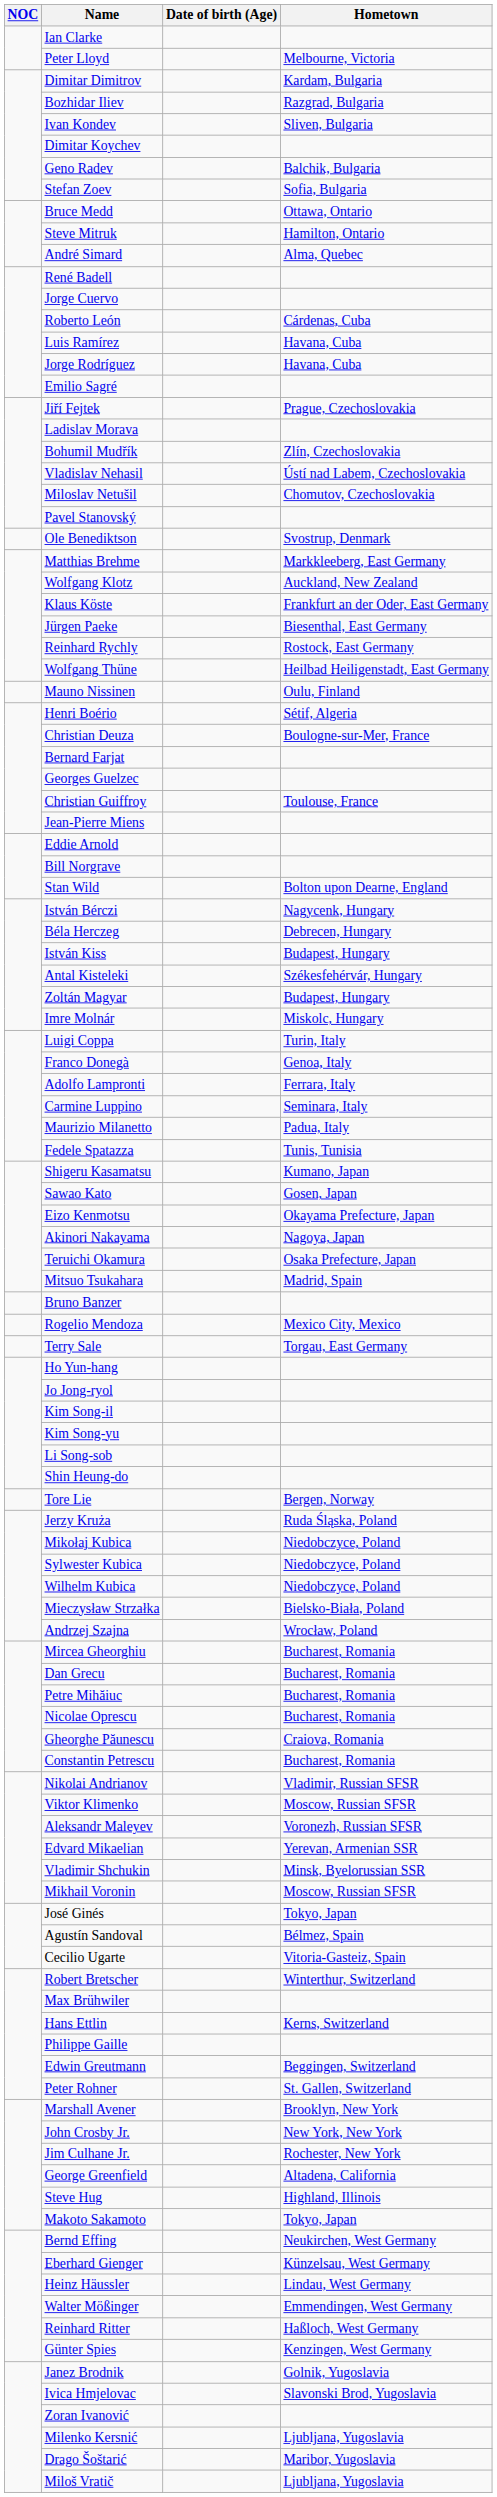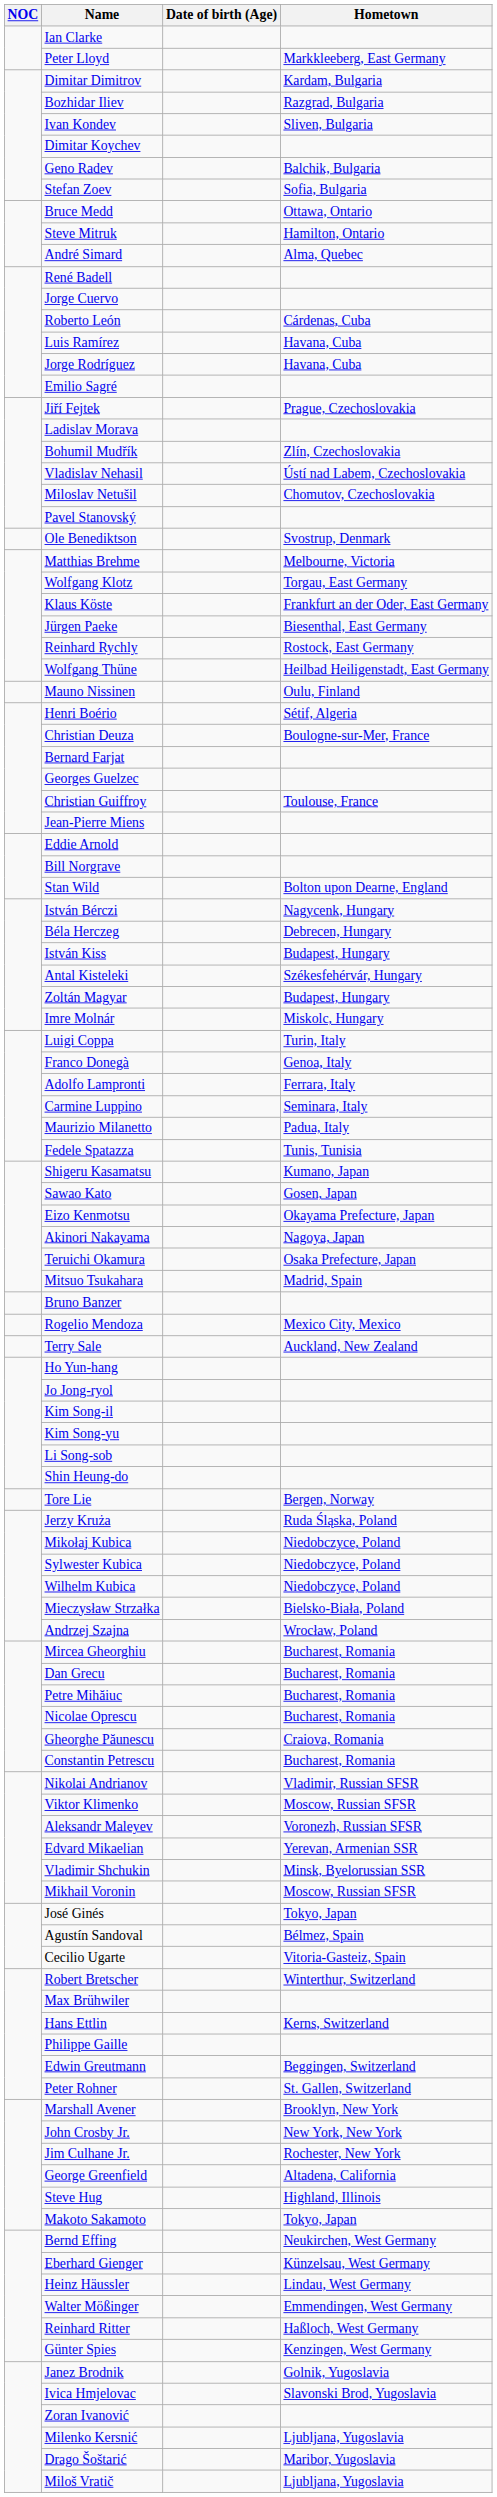 <table class="wikitable sortable">
 <tr>
 <th><a href='#'>NOC</a></th>
 <th>Name</th>
 <th>Date of birth (Age)</th>
 <th>Hometown</th>
 </tr>
 <tr>
 <td rowspan="2"></td>
 <td><a href='#'>Ian Clarke</a></td>
 <td></td>
 <td></td>
 </tr>
 <tr>
 <td><a href='#'>Peter Lloyd</a></td>
 <td></td>
-<td><a href='#'>Melbourne, Victoria</a></td>
+<td><a href='#'>Markkleeberg, East Germany</a></td>
 </tr>
 <tr>
 <td rowspan="6"></td>
 <td><a href='#'>Dimitar Dimitrov</a></td>
 <td></td>
 <td><a href='#'>Kardam, Bulgaria</a></td>
 </tr>
 <tr>
 <td><a href='#'>Bozhidar Iliev</a></td>
 <td></td>
 <td><a href='#'>Razgrad, Bulgaria</a></td>
 </tr>
 <tr>
 <td><a href='#'>Ivan Kondev</a></td>
 <td></td>
 <td><a href='#'>Sliven, Bulgaria</a></td>
 </tr>
 <tr>
 <td><a href='#'>Dimitar Koychev</a></td>
 <td></td>
 <td></td>
 </tr>
 <tr>
 <td><a href='#'>Geno Radev</a></td>
 <td></td>
 <td><a href='#'>Balchik, Bulgaria</a></td>
 </tr>
 <tr>
 <td><a href='#'>Stefan Zoev</a></td>
 <td></td>
 <td><a href='#'>Sofia, Bulgaria</a></td>
 </tr>
 <tr>
 <td rowspan="3"></td>
 <td><a href='#'>Bruce Medd</a></td>
 <td></td>
 <td><a href='#'>Ottawa, Ontario</a></td>
 </tr>
 <tr>
 <td><a href='#'>Steve Mitruk</a></td>
 <td></td>
 <td><a href='#'>Hamilton, Ontario</a></td>
 </tr>
 <tr>
 <td><a href='#'>André Simard</a></td>
 <td></td>
 <td><a href='#'>Alma, Quebec</a></td>
 </tr>
 <tr>
 <td rowspan="6"></td>
 <td><a href='#'>René Badell</a></td>
 <td></td>
 <td></td>
 </tr>
 <tr>
 <td><a href='#'>Jorge Cuervo</a></td>
 <td></td>
 <td></td>
 </tr>
 <tr>
 <td><a href='#'>Roberto León</a></td>
 <td></td>
 <td><a href='#'>Cárdenas, Cuba</a></td>
 </tr>
 <tr>
 <td><a href='#'>Luis Ramírez</a></td>
 <td></td>
 <td><a href='#'>Havana, Cuba</a></td>
 </tr>
 <tr>
 <td><a href='#'>Jorge Rodríguez</a></td>
 <td></td>
 <td><a href='#'>Havana, Cuba</a></td>
 </tr>
 <tr>
 <td><a href='#'>Emilio Sagré</a></td>
 <td></td>
 <td></td>
 </tr>
 <tr>
 <td rowspan="6"></td>
 <td><a href='#'>Jiří Fejtek</a></td>
 <td></td>
 <td><a href='#'>Prague, Czechoslovakia</a></td>
 </tr>
 <tr>
 <td><a href='#'>Ladislav Morava</a></td>
 <td></td>
 <td></td>
 </tr>
 <tr>
 <td><a href='#'>Bohumil Mudřík</a></td>
 <td></td>
 <td><a href='#'>Zlín, Czechoslovakia</a></td>
 </tr>
 <tr>
 <td><a href='#'>Vladislav Nehasil</a></td>
 <td></td>
 <td><a href='#'>Ústí nad Labem, Czechoslovakia</a></td>
 </tr>
 <tr>
 <td><a href='#'>Miloslav Netušil</a></td>
 <td></td>
 <td><a href='#'>Chomutov, Czechoslovakia</a></td>
 </tr>
 <tr>
 <td><a href='#'>Pavel Stanovský</a></td>
 <td></td>
 <td></td>
 </tr>
 <tr>
 <td></td>
 <td><a href='#'>Ole Benediktson</a></td>
 <td></td>
 <td><a href='#'>Svostrup, Denmark</a></td>
 </tr>
 <tr>
 <td rowspan="6"></td>
 <td><a href='#'>Matthias Brehme</a></td>
 <td></td>
-<td><a href='#'>Markkleeberg, East Germany</a></td>
+<td><a href='#'>Melbourne, Victoria</a></td>
 </tr>
 <tr>
 <td><a href='#'>Wolfgang Klotz</a></td>
 <td></td>
-<td><a href='#'>Auckland, New Zealand</a></td>
+<td><a href='#'>Torgau, East Germany</a></td>
 </tr>
 <tr>
 <td><a href='#'>Klaus Köste</a></td>
 <td></td>
 <td><a href='#'>Frankfurt an der Oder, East Germany</a></td>
 </tr>
 <tr>
 <td><a href='#'>Jürgen Paeke</a></td>
 <td></td>
 <td><a href='#'>Biesenthal, East Germany</a></td>
 </tr>
 <tr>
 <td><a href='#'>Reinhard Rychly</a></td>
 <td></td>
 <td><a href='#'>Rostock, East Germany</a></td>
 </tr>
 <tr>
 <td><a href='#'>Wolfgang Thüne</a></td>
 <td></td>
 <td><a href='#'>Heilbad Heiligenstadt, East Germany</a></td>
 </tr>
 <tr>
 <td></td>
 <td><a href='#'>Mauno Nissinen</a></td>
 <td></td>
 <td><a href='#'>Oulu, Finland</a></td>
 </tr>
 <tr>
 <td rowspan="6"></td>
 <td><a href='#'>Henri Boério</a></td>
 <td></td>
 <td><a href='#'>Sétif, Algeria</a></td>
 </tr>
 <tr>
 <td><a href='#'>Christian Deuza</a></td>
 <td></td>
 <td><a href='#'>Boulogne-sur-Mer, France</a></td>
 </tr>
 <tr>
 <td><a href='#'>Bernard Farjat</a></td>
 <td></td>
 <td></td>
 </tr>
 <tr>
 <td><a href='#'>Georges Guelzec</a></td>
 <td></td>
 <td></td>
 </tr>
 <tr>
 <td><a href='#'>Christian Guiffroy</a></td>
 <td></td>
 <td><a href='#'>Toulouse, France</a></td>
 </tr>
 <tr>
 <td><a href='#'>Jean-Pierre Miens</a></td>
 <td></td>
 <td></td>
 </tr>
 <tr>
 <td rowspan="3"></td>
 <td><a href='#'>Eddie Arnold</a></td>
 <td></td>
 <td></td>
 </tr>
 <tr>
 <td><a href='#'>Bill Norgrave</a></td>
 <td></td>
 <td></td>
 </tr>
 <tr>
 <td><a href='#'>Stan Wild</a></td>
 <td></td>
 <td><a href='#'>Bolton upon Dearne, England</a></td>
 </tr>
 <tr>
 <td rowspan="6"></td>
 <td><a href='#'>István Bérczi</a></td>
 <td></td>
 <td><a href='#'>Nagycenk, Hungary</a></td>
 </tr>
 <tr>
 <td><a href='#'>Béla Herczeg</a></td>
 <td></td>
 <td><a href='#'>Debrecen, Hungary</a></td>
 </tr>
 <tr>
 <td><a href='#'>István Kiss</a></td>
 <td></td>
 <td><a href='#'>Budapest, Hungary</a></td>
 </tr>
 <tr>
 <td><a href='#'>Antal Kisteleki</a></td>
 <td></td>
 <td><a href='#'>Székesfehérvár, Hungary</a></td>
 </tr>
 <tr>
 <td><a href='#'>Zoltán Magyar</a></td>
 <td></td>
 <td><a href='#'>Budapest, Hungary</a></td>
 </tr>
 <tr>
 <td><a href='#'>Imre Molnár</a></td>
 <td></td>
 <td><a href='#'>Miskolc, Hungary</a></td>
 </tr>
 <tr>
 <td rowspan="6"></td>
 <td><a href='#'>Luigi Coppa</a></td>
 <td></td>
 <td><a href='#'>Turin, Italy</a></td>
 </tr>
 <tr>
 <td><a href='#'>Franco Donegà</a></td>
 <td></td>
 <td><a href='#'>Genoa, Italy</a></td>
 </tr>
 <tr>
 <td><a href='#'>Adolfo Lampronti</a></td>
 <td></td>
 <td><a href='#'>Ferrara, Italy</a></td>
 </tr>
 <tr>
 <td><a href='#'>Carmine Luppino</a></td>
 <td></td>
 <td><a href='#'>Seminara, Italy</a></td>
 </tr>
 <tr>
 <td><a href='#'>Maurizio Milanetto</a></td>
 <td></td>
 <td><a href='#'>Padua, Italy</a></td>
 </tr>
 <tr>
 <td><a href='#'>Fedele Spatazza</a></td>
 <td></td>
 <td><a href='#'>Tunis, Tunisia</a></td>
 </tr>
 <tr>
 <td rowspan="6"></td>
 <td><a href='#'>Shigeru Kasamatsu</a></td>
 <td></td>
 <td><a href='#'>Kumano, Japan</a></td>
 </tr>
 <tr>
 <td><a href='#'>Sawao Kato</a></td>
 <td></td>
 <td><a href='#'>Gosen, Japan</a></td>
 </tr>
 <tr>
 <td><a href='#'>Eizo Kenmotsu</a></td>
 <td></td>
 <td><a href='#'>Okayama Prefecture, Japan</a></td>
 </tr>
 <tr>
 <td><a href='#'>Akinori Nakayama</a></td>
 <td></td>
 <td><a href='#'>Nagoya, Japan</a></td>
 </tr>
 <tr>
 <td><a href='#'>Teruichi Okamura</a></td>
 <td></td>
 <td><a href='#'>Osaka Prefecture, Japan</a></td>
 </tr>
 <tr>
 <td><a href='#'>Mitsuo Tsukahara</a></td>
 <td></td>
 <td><a href='#'>Madrid, Spain</a></td>
 </tr>
 <tr>
 <td></td>
 <td><a href='#'>Bruno Banzer</a></td>
 <td></td>
 <td></td>
 </tr>
 <tr>
 <td></td>
 <td><a href='#'>Rogelio Mendoza</a></td>
 <td></td>
 <td><a href='#'>Mexico City, Mexico</a></td>
 </tr>
 <tr>
 <td></td>
 <td><a href='#'>Terry Sale</a></td>
 <td></td>
-<td><a href='#'>Torgau, East Germany</a></td>
+<td><a href='#'>Auckland, New Zealand</a></td>
 </tr>
 <tr>
 <td rowspan="6"></td>
 <td><a href='#'>Ho Yun-hang</a></td>
 <td></td>
 <td></td>
 </tr>
 <tr>
 <td><a href='#'>Jo Jong-ryol</a></td>
 <td></td>
 <td></td>
 </tr>
 <tr>
 <td><a href='#'>Kim Song-il</a></td>
 <td></td>
 <td></td>
 </tr>
 <tr>
 <td><a href='#'>Kim Song-yu</a></td>
 <td></td>
 <td></td>
 </tr>
 <tr>
 <td><a href='#'>Li Song-sob</a></td>
 <td></td>
 <td></td>
 </tr>
 <tr>
 <td><a href='#'>Shin Heung-do</a></td>
 <td></td>
 <td></td>
 </tr>
 <tr>
 <td></td>
 <td><a href='#'>Tore Lie</a></td>
 <td></td>
 <td><a href='#'>Bergen, Norway</a></td>
 </tr>
 <tr>
 <td rowspan="6"></td>
 <td><a href='#'>Jerzy Kruża</a></td>
 <td></td>
 <td><a href='#'>Ruda Śląska, Poland</a></td>
 </tr>
 <tr>
 <td><a href='#'>Mikołaj Kubica</a></td>
 <td></td>
 <td><a href='#'>Niedobczyce, Poland</a></td>
 </tr>
 <tr>
 <td><a href='#'>Sylwester Kubica</a></td>
 <td></td>
 <td><a href='#'>Niedobczyce, Poland</a></td>
 </tr>
 <tr>
 <td><a href='#'>Wilhelm Kubica</a></td>
 <td></td>
 <td><a href='#'>Niedobczyce, Poland</a></td>
 </tr>
 <tr>
 <td><a href='#'>Mieczysław Strzałka</a></td>
 <td></td>
 <td><a href='#'>Bielsko-Biała, Poland</a></td>
 </tr>
 <tr>
 <td><a href='#'>Andrzej Szajna</a></td>
 <td></td>
 <td><a href='#'>Wrocław, Poland</a></td>
 </tr>
 <tr>
 <td rowspan="6"></td>
 <td><a href='#'>Mircea Gheorghiu</a></td>
 <td></td>
 <td><a href='#'>Bucharest, Romania</a></td>
 </tr>
 <tr>
 <td><a href='#'>Dan Grecu</a></td>
 <td></td>
 <td><a href='#'>Bucharest, Romania</a></td>
 </tr>
 <tr>
 <td><a href='#'>Petre Mihăiuc</a></td>
 <td></td>
 <td><a href='#'>Bucharest, Romania</a></td>
 </tr>
 <tr>
 <td><a href='#'>Nicolae Oprescu</a></td>
 <td></td>
 <td><a href='#'>Bucharest, Romania</a></td>
 </tr>
 <tr>
 <td><a href='#'>Gheorghe Păunescu</a></td>
 <td></td>
 <td><a href='#'>Craiova, Romania</a></td>
 </tr>
 <tr>
 <td><a href='#'>Constantin Petrescu</a></td>
 <td></td>
 <td><a href='#'>Bucharest, Romania</a></td>
 </tr>
 <tr>
 <td rowspan="6"></td>
 <td><a href='#'>Nikolai Andrianov</a></td>
 <td></td>
 <td><a href='#'>Vladimir, Russian SFSR</a></td>
 </tr>
 <tr>
 <td><a href='#'>Viktor Klimenko</a></td>
 <td></td>
 <td><a href='#'>Moscow, Russian SFSR</a></td>
 </tr>
 <tr>
 <td><a href='#'>Aleksandr Maleyev</a></td>
 <td></td>
 <td><a href='#'>Voronezh, Russian SFSR</a></td>
 </tr>
 <tr>
 <td><a href='#'>Edvard Mikaelian</a></td>
 <td></td>
 <td><a href='#'>Yerevan, Armenian SSR</a></td>
 </tr>
 <tr>
 <td><a href='#'>Vladimir Shchukin</a></td>
 <td></td>
 <td><a href='#'>Minsk, Byelorussian SSR</a></td>
 </tr>
 <tr>
 <td><a href='#'>Mikhail Voronin</a></td>
 <td></td>
 <td><a href='#'>Moscow, Russian SFSR</a></td>
 </tr>
 <tr>
 <td rowspan="3"></td>
 <td>José Ginés</td>
 <td></td>
 <td><a href='#'>Tokyo, Japan</a></td>
 </tr>
 <tr>
 <td>Agustín Sandoval</td>
 <td></td>
 <td><a href='#'>Bélmez, Spain</a></td>
 </tr>
 <tr>
 <td>Cecilio Ugarte</td>
 <td></td>
 <td><a href='#'>Vitoria-Gasteiz, Spain</a></td>
 </tr>
 <tr>
 <td rowspan="6"></td>
 <td><a href='#'>Robert Bretscher</a></td>
 <td></td>
 <td><a href='#'>Winterthur, Switzerland</a></td>
 </tr>
 <tr>
 <td><a href='#'>Max Brühwiler</a></td>
 <td></td>
 <td></td>
 </tr>
 <tr>
 <td><a href='#'>Hans Ettlin</a></td>
 <td></td>
 <td><a href='#'>Kerns, Switzerland</a></td>
 </tr>
 <tr>
 <td><a href='#'>Philippe Gaille</a></td>
 <td></td>
 <td></td>
 </tr>
 <tr>
 <td><a href='#'>Edwin Greutmann</a></td>
 <td></td>
 <td><a href='#'>Beggingen, Switzerland</a></td>
 </tr>
 <tr>
 <td><a href='#'>Peter Rohner</a></td>
 <td></td>
 <td><a href='#'>St. Gallen, Switzerland</a></td>
 </tr>
 <tr>
 <td rowspan="6"></td>
 <td><a href='#'>Marshall Avener</a></td>
 <td></td>
 <td><a href='#'>Brooklyn, New York</a></td>
 </tr>
 <tr>
 <td><a href='#'>John Crosby Jr.</a></td>
 <td></td>
 <td><a href='#'>New York, New York</a></td>
 </tr>
 <tr>
 <td><a href='#'>Jim Culhane Jr.</a></td>
 <td></td>
 <td><a href='#'>Rochester, New York</a></td>
 </tr>
 <tr>
 <td><a href='#'>George Greenfield</a></td>
 <td></td>
 <td><a href='#'>Altadena, California</a></td>
 </tr>
 <tr>
 <td><a href='#'>Steve Hug</a></td>
 <td></td>
 <td><a href='#'>Highland, Illinois</a></td>
 </tr>
 <tr>
 <td><a href='#'>Makoto Sakamoto</a></td>
 <td></td>
 <td><a href='#'>Tokyo, Japan</a></td>
 </tr>
 <tr>
 <td rowspan="6"></td>
 <td><a href='#'>Bernd Effing</a></td>
 <td></td>
 <td><a href='#'>Neukirchen, West Germany</a></td>
 </tr>
 <tr>
 <td><a href='#'>Eberhard Gienger</a></td>
 <td></td>
 <td><a href='#'>Künzelsau, West Germany</a></td>
 </tr>
 <tr>
 <td><a href='#'>Heinz Häussler</a></td>
 <td></td>
 <td><a href='#'>Lindau, West Germany</a></td>
 </tr>
 <tr>
 <td><a href='#'>Walter Mößinger</a></td>
 <td></td>
 <td><a href='#'>Emmendingen, West Germany</a></td>
 </tr>
 <tr>
 <td><a href='#'>Reinhard Ritter</a></td>
 <td></td>
 <td><a href='#'>Haßloch, West Germany</a></td>
 </tr>
 <tr>
 <td><a href='#'>Günter Spies</a></td>
 <td></td>
 <td><a href='#'>Kenzingen, West Germany</a></td>
 </tr>
 <tr>
 <td rowspan="6"></td>
 <td><a href='#'>Janez Brodnik</a></td>
 <td></td>
 <td><a href='#'>Golnik, Yugoslavia</a></td>
 </tr>
 <tr>
 <td><a href='#'>Ivica Hmjelovac</a></td>
 <td></td>
 <td><a href='#'>Slavonski Brod, Yugoslavia</a></td>
 </tr>
 <tr>
 <td><a href='#'>Zoran Ivanović</a></td>
 <td></td>
 <td></td>
 </tr>
 <tr>
 <td><a href='#'>Milenko Kersnić</a></td>
 <td></td>
 <td><a href='#'>Ljubljana, Yugoslavia</a></td>
 </tr>
 <tr>
 <td><a href='#'>Drago Šoštarić</a></td>
 <td></td>
 <td><a href='#'>Maribor, Yugoslavia</a></td>
 </tr>
 <tr>
 <td><a href='#'>Miloš Vratič</a></td>
 <td></td>
 <td><a href='#'>Ljubljana, Yugoslavia</a></td>
 </tr>
 </table>
